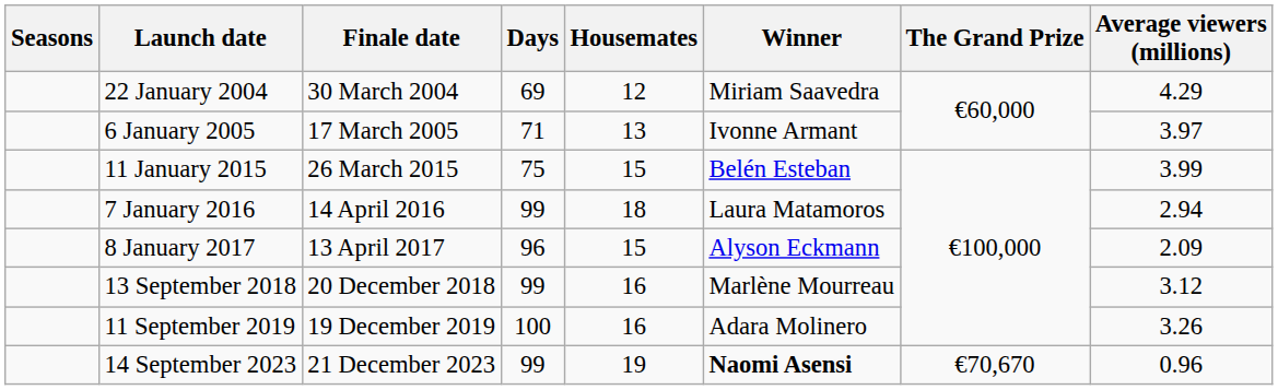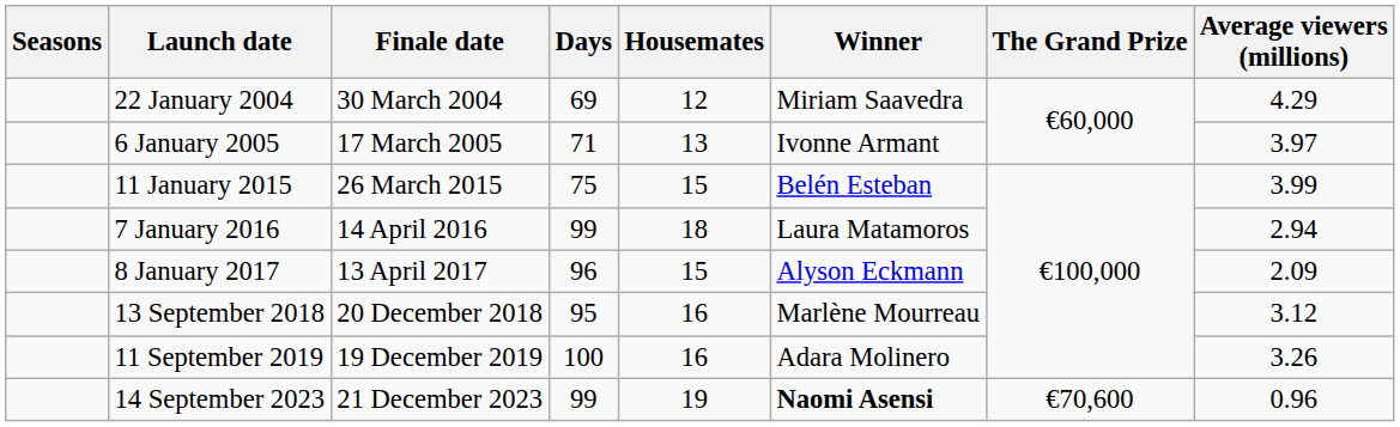 <table class="wikitable" text-align:left; line-height:20px;">
 <tr>
 <th>Seasons</th>
 <th>Launch date</th>
 <th>Finale date</th>
 <th>Days</th>
 <th>Housemates</th>
 <th>Winner</th>
 <th>The Grand Prize</th>
 <th>Average viewers<br>(millions)</th>
 </tr>
 <tr>
 <td></td>
 <td>22 January 2004</td>
 <td>30 March 2004</td>
 <td align=center>69</td>
 <td align=center>12</td>
 <td>Miriam Saavedra</td>
 <td align=center rowspan="2">€60,000</td>
 <td align=center>4.29</td>
 </tr>
 <tr>
 <td></td>
 <td>6 January 2005</td>
 <td>17 March 2005</td>
 <td align=center>71</td>
 <td align=center>13</td>
 <td>Ivonne Armant</td>
 <td align=center>3.97</td>
 </tr>
 <tr>
 <td></td>
 <td>11 January 2015</td>
 <td>26 March 2015</td>
 <td align=center>75</td>
 <td align=center>15</td>
 <td><a href='#'>Belén Esteban</a></td>
 <td align=center rowspan="5">€100,000</td>
 <td align=center>3.99</td>
 </tr>
 <tr>
 <td></td>
 <td>7 January 2016</td>
 <td>14 April 2016</td>
 <td align=center>99</td>
 <td align=center>18</td>
 <td>Laura Matamoros</td>
 <td align=center>2.94</td>
 </tr>
 <tr>
 <td></td>
 <td>8 January 2017</td>
 <td>13 April 2017</td>
 <td align=center>96</td>
 <td align=center>15</td>
 <td><a href='#'>Alyson Eckmann</a></td>
 <td align=center>2.09</td>
 </tr>
 <tr>
 <td></td>
 <td>13 September 2018</td>
 <td>20 December 2018</td>
-<td align=center>99</td>
+<td align=center>95</td>
 <td align=center>16</td>
 <td>Marlène Mourreau</td>
 <td align=center>3.12</td>
 </tr>
 <tr>
 <td></td>
 <td>11 September 2019</td>
 <td>19 December 2019</td>
 <td align=center>100</td>
 <td align=center>16</td>
 <td>Adara Molinero</td>
 <td align=center>3.26</td>
 </tr>
 <tr>
 <td></td>
 <td>14 September 2023</td>
 <td>21 December 2023</td>
 <td align=center>99</td>
 <td align=center>19</td>
 <td><strong>Naomi Asensi</strong></td>
-<td align=center>€70,670</td>
+<td align=center>€70,600</td>
 <td align=center>0.96</td>
 </tr>
 </table>
